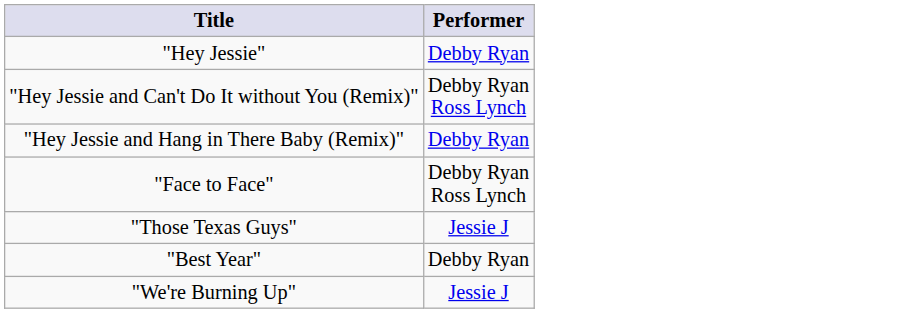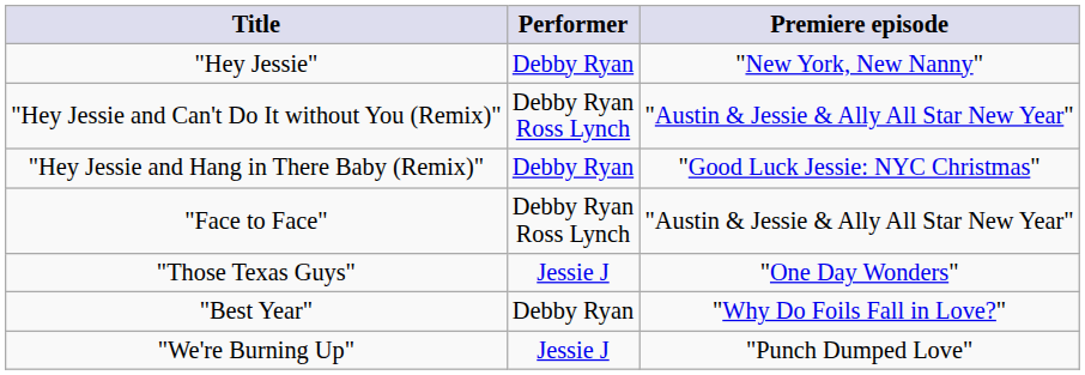 <table class="wikitable sortable plainrowheaders" style="text-align: center">
 <tr>
 <th scope="col" style="background:#dde;">Title</th>
 <th scope="col" style="background:#dde;">Performer</th>
+<th scope="col" style="background:#dde;">Premiere episode</th>
 </tr>
 <tr>
 <td>"Hey Jessie"</td>
 <td><a href='#'>Debby Ryan</a></td>
+<td>"<a href='#'>New York, New Nanny</a>"</td>
 </tr>
 <tr>
 <td>"Hey Jessie and Can't Do It without You (Remix)"</td>
 <td>Debby Ryan<br><a href='#'>Ross Lynch</a></td>
+<td>"<a href='#'>Austin & Jessie & Ally All Star New Year</a>"</td>
 </tr>
 <tr>
 <td>"Hey Jessie and Hang in There Baby (Remix)"</td>
 <td><a href='#'>Debby Ryan</a></td>
+<td>"<a href='#'>Good Luck Jessie: NYC Christmas</a>"</td>
 </tr>
 <tr>
 <td>"Face to Face"</td>
 <td>Debby Ryan<br>Ross Lynch</td>
+<td>"Austin & Jessie & Ally All Star New Year"</td>
 </tr>
 <tr>
 <td>"Those Texas Guys"</td>
 <td><a href='#'>Jessie J</a></td>
+<td>"<a href='#'>One Day Wonders</a>"</td>
 </tr>
 <tr>
 <td>"Best Year"</td>
 <td>Debby Ryan</td>
+<td>"<a href='#'>Why Do Foils Fall in Love?</a>"</td>
 </tr>
 <tr>
 <td>"We're Burning Up"</td>
 <td><a href='#'>Jessie J</a></td>
+<td>"Punch Dumped Love"</td>
 </tr>
 </table>
